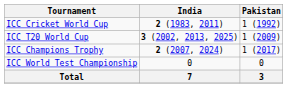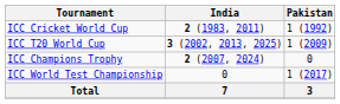 <table class="wikitable" " style="text-align:center">
 <tr>
 <th>Tournament</th>
 <th>India</th>
 <th>Pakistan</th>
 </tr>
 <tr>
 <td style="text-align:left"><a href='#'>ICC Cricket World Cup</a></td>
 <td><strong>2</strong> (<a href='#'>1983</a>, <a href='#'>2011</a>)</td>
 <td>1 (<a href='#'>1992</a>)</td>
 </tr>
 <tr>
 <td style="text-align:left"><a href='#'>ICC T20 World Cup</a></td>
 <td><strong>3</strong> (<a href='#'>2002</a>, <a href='#'>2013</a>, <a href='#'>2025</a>)</td>
 <td>1 (<a href='#'>2009</a>)</td>
 </tr>
 <tr>
 <td style="text-align:left"><a href='#'>ICC Champions Trophy</a></td>
 <td><strong>2</strong> (<a href='#'>2007</a>, <a href='#'>2024</a>)</td>
-<td>1 (<a href='#'>2017</a>)</td>
+<td>0</td>
 </tr>
 <tr>
 <td style="text-align:left"><a href='#'>ICC World Test Championship</a></td>
 <td>0</td>
-<td>0</td>
+<td>1 (<a href='#'>2017</a>)</td>
 </tr>
 <tr>
 <th>Total</th>
 <th>7</th>
 <th>3</th>
 </tr>
 <tr>
 </tr>
 </table>
